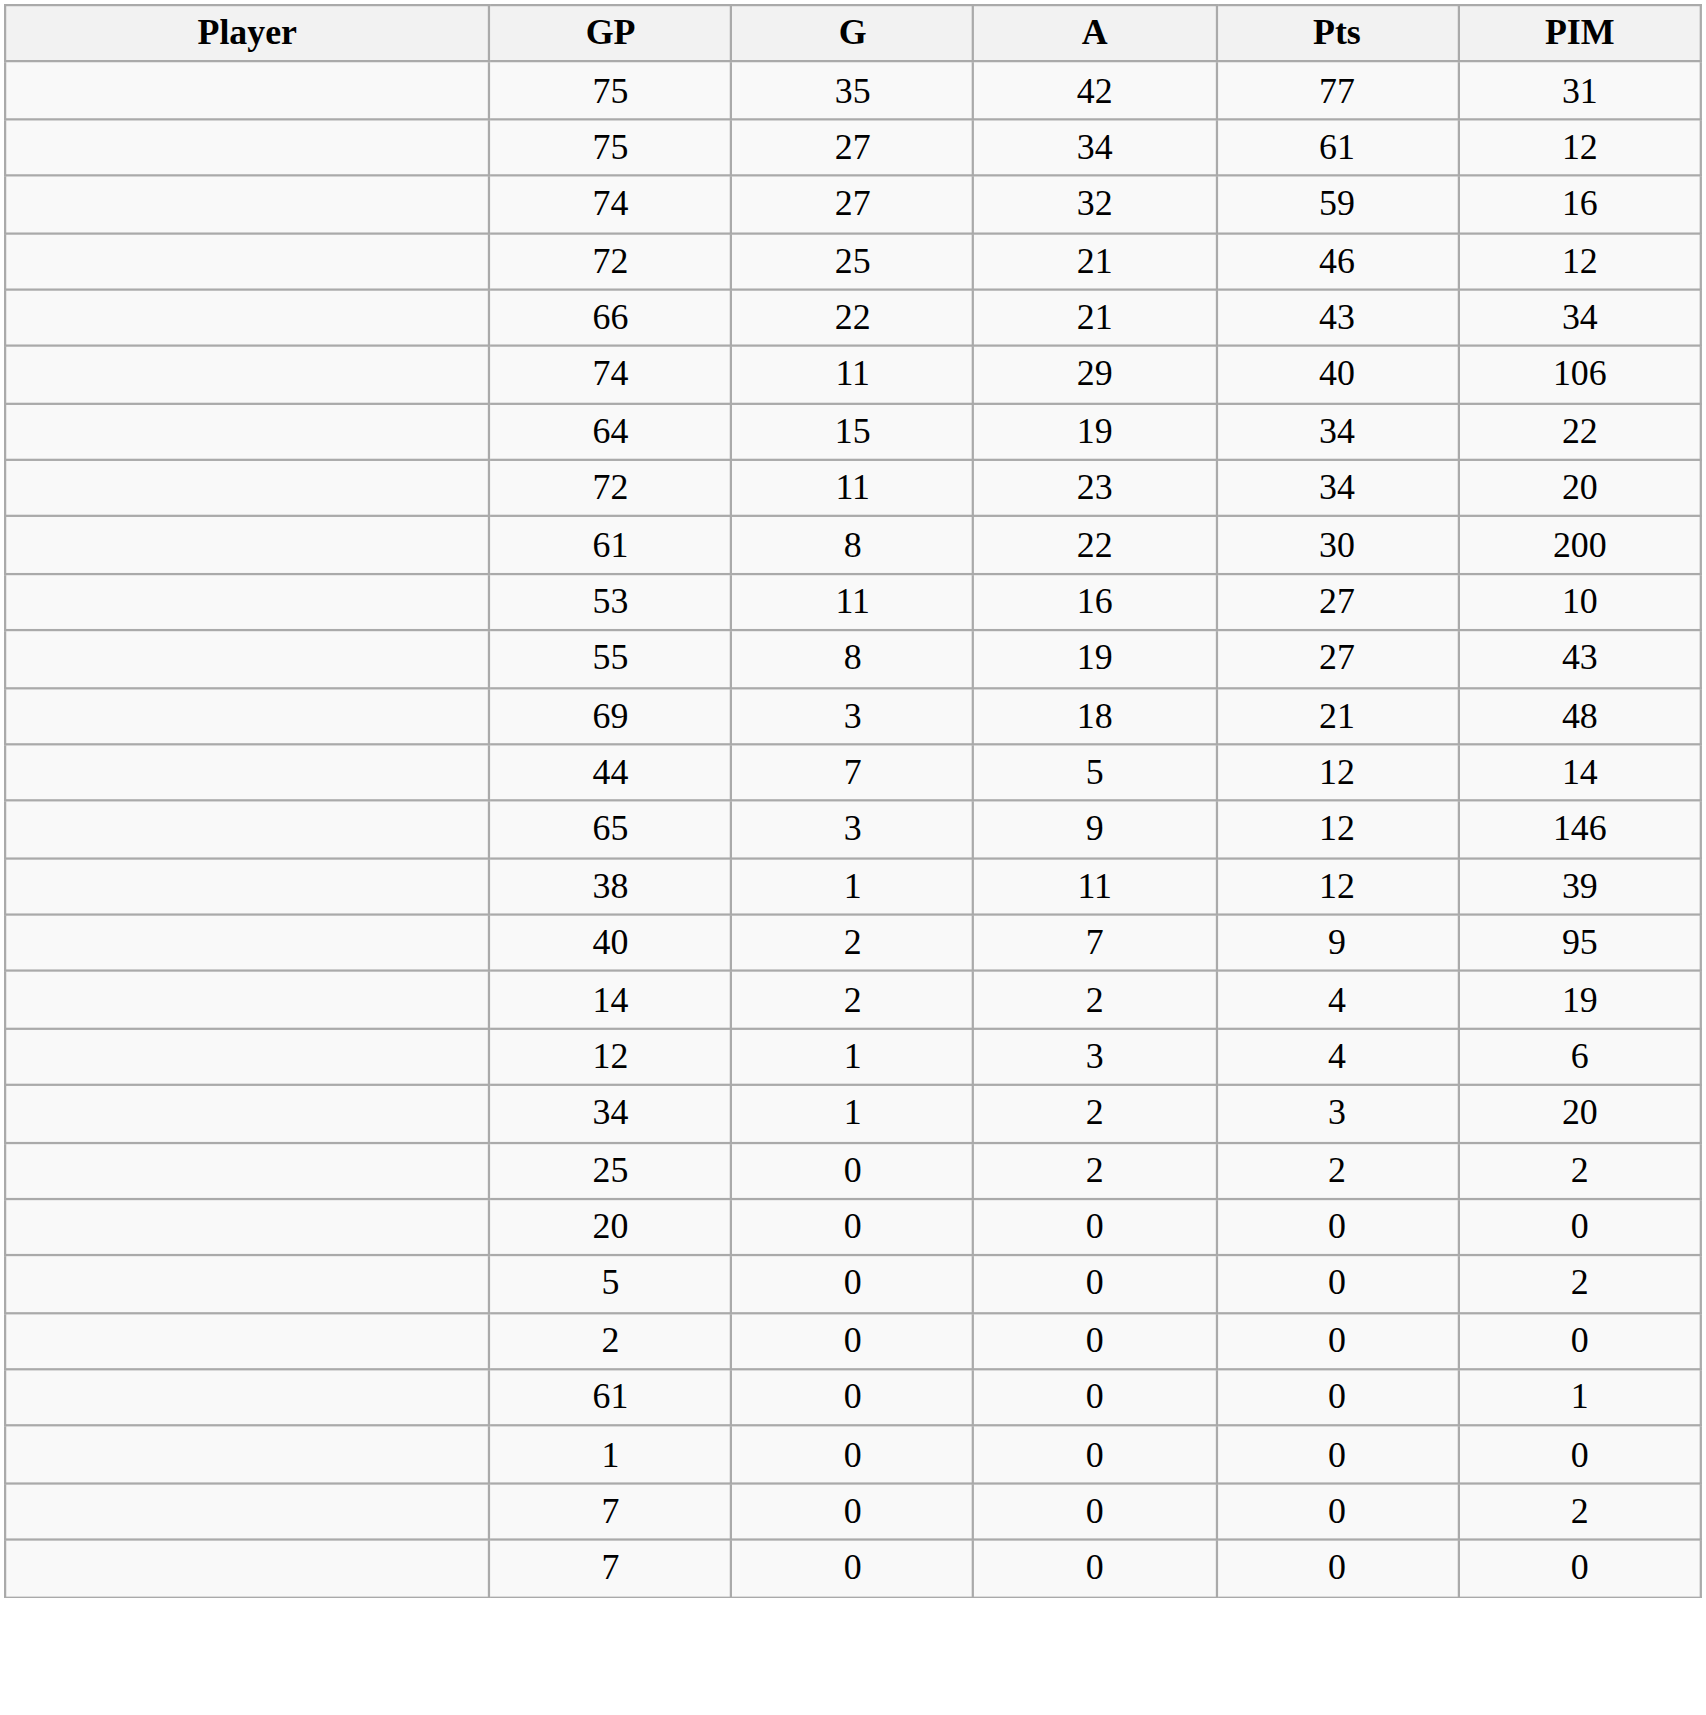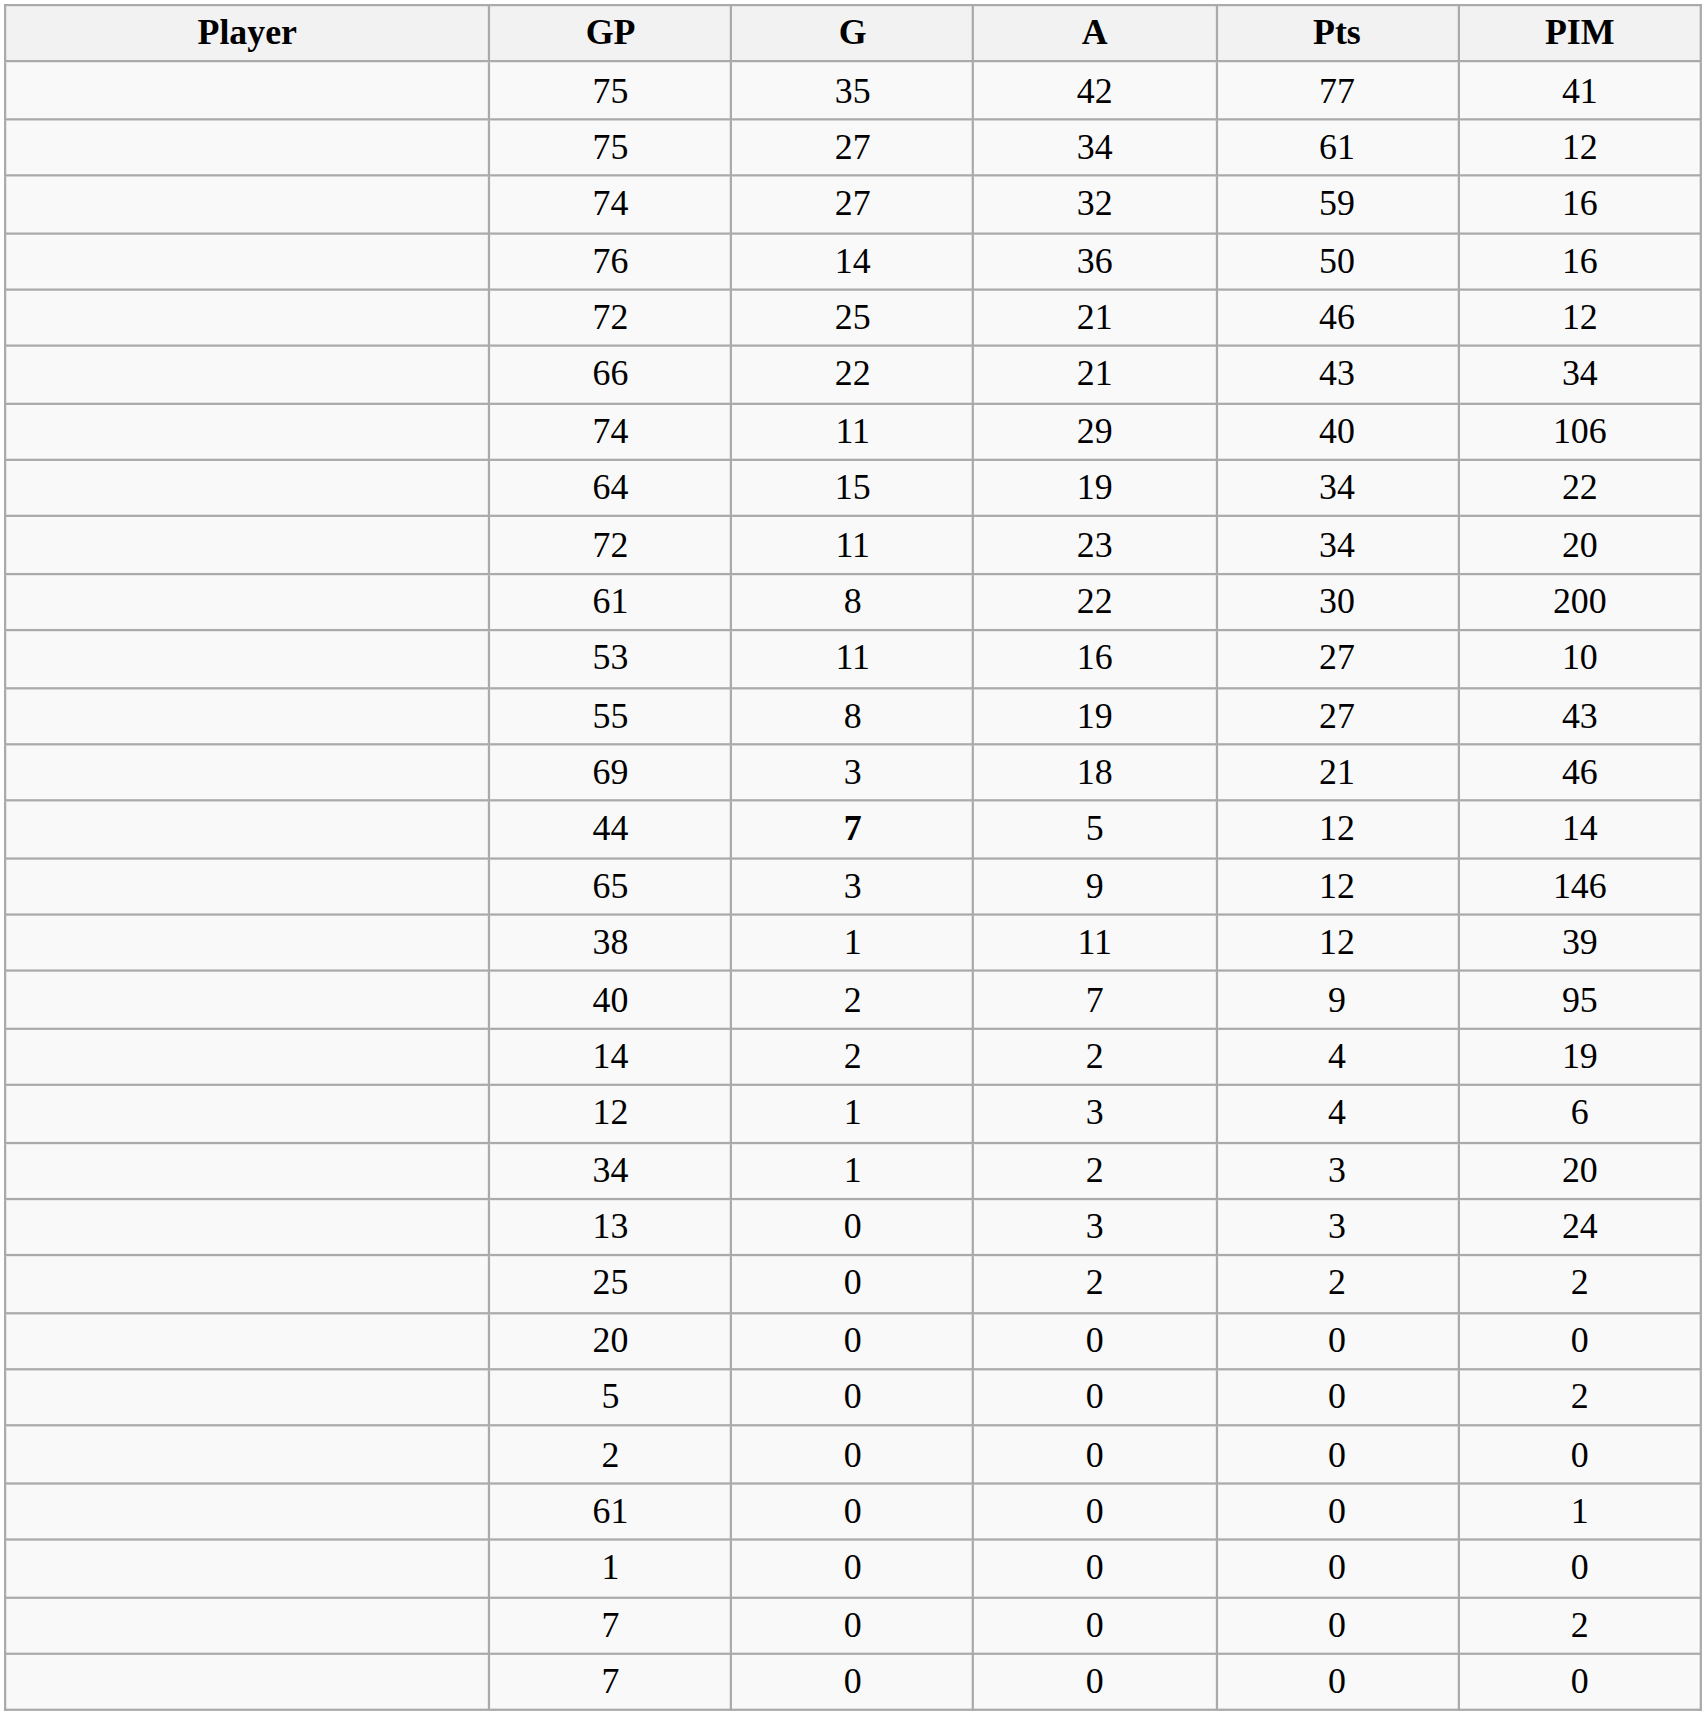 <table class="wikitable sortable" width="60%">
 <tr ALIGN="center">
 <th bgcolor="#DDDDFF" width="10%">Player</th>
 <th bgcolor="#DDDDFF" width="5%">GP</th>
 <th bgcolor="#DDDDFF" width="5%">G</th>
 <th bgcolor="#DDDDFF" width="5%">A</th>
 <th bgcolor="#DDDDFF" width="5%">Pts</th>
 <th bgcolor="#DDDDFF" width="5%">PIM</th>
 </tr>
 <tr align="center">
 <td align="right"></td>
 <td>75</td>
 <td>35</td>
 <td>42</td>
 <td>77</td>
-<td>31</td>
+<td>41</td>
 </tr>
 <tr align="center">
 <td align="right"></td>
 <td>75</td>
 <td>27</td>
 <td>34</td>
 <td>61</td>
 <td>12</td>
 </tr>
 <tr align="center">
 <td align="right"></td>
 <td>74</td>
 <td>27</td>
 <td>32</td>
 <td>59</td>
+<td>16</td>
+</tr>
+<tr align="center">
+<td align="right"></td>
+<td>76</td>
+<td>14</td>
+<td>36</td>
+<td>50</td>
 <td>16</td>
 </tr>
 <tr align="center">
 <td align="right"></td>
 <td>72</td>
 <td>25</td>
 <td>21</td>
 <td>46</td>
 <td>12</td>
 </tr>
 <tr align="center">
 <td align="right"></td>
 <td>66</td>
 <td>22</td>
 <td>21</td>
 <td>43</td>
 <td>34</td>
 </tr>
 <tr align="center">
 <td align="right"></td>
 <td>74</td>
 <td>11</td>
 <td>29</td>
 <td>40</td>
 <td>106</td>
 </tr>
 <tr align="center">
 <td align="right"></td>
 <td>64</td>
 <td>15</td>
 <td>19</td>
 <td>34</td>
 <td>22</td>
 </tr>
 <tr align="center">
 <td align="right"></td>
 <td>72</td>
 <td>11</td>
 <td>23</td>
 <td>34</td>
 <td>20</td>
 </tr>
 <tr align="center">
 <td align="right"></td>
 <td>61</td>
 <td>8</td>
 <td>22</td>
 <td>30</td>
 <td>200</td>
 </tr>
 <tr align="center">
 <td align="right"></td>
 <td>53</td>
 <td>11</td>
 <td>16</td>
 <td>27</td>
 <td>10</td>
 </tr>
 <tr align="center">
 <td align="right"></td>
 <td>55</td>
 <td>8</td>
 <td>19</td>
 <td>27</td>
 <td>43</td>
 </tr>
 <tr align="center">
 <td align="right"></td>
 <td>69</td>
 <td>3</td>
 <td>18</td>
 <td>21</td>
-<td>48</td>
+<td>46</td>
 </tr>
 <tr align="center">
 <td align="right"></td>
 <td>44</td>
-<td>7</td>
+<td><strong>7</strong></td>
 <td>5</td>
 <td>12</td>
 <td>14</td>
 </tr>
 <tr align="center">
 <td align="right"></td>
 <td>65</td>
 <td>3</td>
 <td>9</td>
 <td>12</td>
 <td>146</td>
 </tr>
 <tr align="center">
 <td align="right"></td>
 <td>38</td>
 <td>1</td>
 <td>11</td>
 <td>12</td>
 <td>39</td>
 </tr>
 <tr align="center">
 <td align="right"></td>
 <td>40</td>
 <td>2</td>
 <td>7</td>
 <td>9</td>
 <td>95</td>
 </tr>
 <tr align="center">
 <td align="right"></td>
 <td>14</td>
 <td>2</td>
 <td>2</td>
 <td>4</td>
 <td>19</td>
 </tr>
 <tr align="center">
 <td align="right"></td>
 <td>12</td>
 <td>1</td>
 <td>3</td>
 <td>4</td>
 <td>6</td>
 </tr>
 <tr align="center">
 <td align="right"></td>
 <td>34</td>
 <td>1</td>
 <td>2</td>
 <td>3</td>
 <td>20</td>
+</tr>
+<tr align="center">
+<td align="right"></td>
+<td>13</td>
+<td>0</td>
+<td>3</td>
+<td>3</td>
+<td>24</td>
 </tr>
 <tr align="center">
 <td align="right"></td>
 <td>25</td>
 <td>0</td>
 <td>2</td>
 <td>2</td>
 <td>2</td>
 </tr>
 <tr align="center">
 <td align="right"></td>
 <td>20</td>
 <td>0</td>
 <td>0</td>
 <td>0</td>
 <td>0</td>
 </tr>
 <tr align="center">
 <td align="right"></td>
 <td>5</td>
 <td>0</td>
 <td>0</td>
 <td>0</td>
 <td>2</td>
 </tr>
 <tr align="center">
 <td align="right"></td>
 <td>2</td>
 <td>0</td>
 <td>0</td>
 <td>0</td>
 <td>0</td>
 </tr>
 <tr align="center">
 <td align="right"></td>
 <td>61</td>
 <td>0</td>
 <td>0</td>
 <td>0</td>
 <td>1</td>
 </tr>
 <tr align="center">
 <td align="right"></td>
 <td>1</td>
 <td>0</td>
 <td>0</td>
 <td>0</td>
 <td>0</td>
 </tr>
 <tr align="center">
 <td align="right"></td>
 <td>7</td>
 <td>0</td>
 <td>0</td>
 <td>0</td>
 <td>2</td>
 </tr>
 <tr align="center">
 <td align="right"></td>
 <td>7</td>
 <td>0</td>
 <td>0</td>
 <td>0</td>
 <td>0</td>
 </tr>
 </table>
